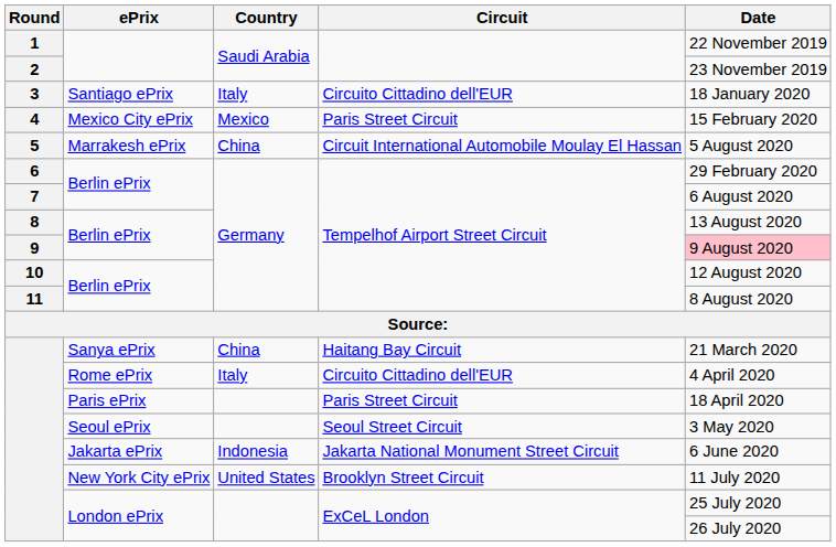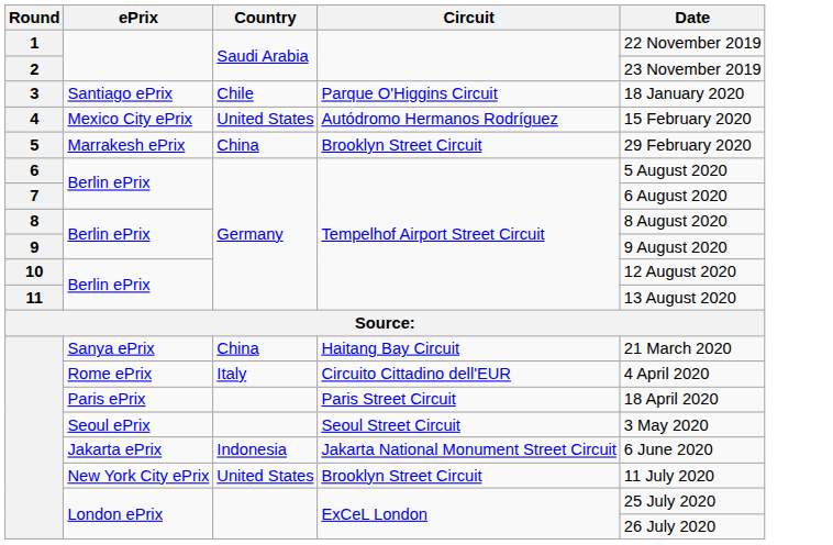 <table class="wikitable" style="font-size: 85%;">
 <tr>
 <th>Round</th>
 <th>ePrix</th>
 <th>Country</th>
 <th>Circuit</th>
 <th>Date</th>
 </tr>
 <tr>
 <th>1</th>
 <td rowspan="2"></td>
 <td rowspan="2"> <a href='#'>Saudi Arabia</a></td>
 <td rowspan="2"></td>
 <td>22 November 2019</td>
 </tr>
 <tr>
 <th>2</th>
 <td nowrap>23 November 2019</td>
 </tr>
 <tr>
 <th>3</th>
 <td><a href='#'>Santiago ePrix</a></td>
-<td> <a href='#'>Italy</a></td>
-<td><a href='#'>Circuito Cittadino dell'EUR</a></td>
+<td> <a href='#'>Chile</a></td>
+<td><a href='#'>Parque O'Higgins Circuit</a></td>
 <td>18 January 2020</td>
 </tr>
 <tr>
 <th>4</th>
 <td><a href='#'>Mexico City ePrix</a></td>
-<td> <a href='#'>Mexico</a></td>
-<td><a href='#'>Paris Street Circuit</a></td>
+<td> <a href='#'>United States</a></td>
+<td><a href='#'>Autódromo Hermanos Rodríguez</a></td>
 <td>15 February 2020</td>
 </tr>
 <tr>
 <th>5</th>
 <td><a href='#'>Marrakesh ePrix</a></td>
 <td> <a href='#'>China</a></td>
-<td nowrap><a href='#'>Circuit International Automobile Moulay El Hassan</a></td>
-<td>5 August 2020</td>
+<td><a href='#'>Brooklyn Street Circuit</a></td>
+<td>29 February 2020</td>
 </tr>
 <tr>
 <th>6</th>
 <td rowspan=2><a href='#'>Berlin ePrix</a></td>
 <td rowspan=6> <a href='#'>Germany</a></td>
 <td rowspan="6"><a href='#'>Tempelhof Airport Street Circuit</a></td>
-<td>29 February 2020</td>
+<td>5 August 2020</td>
 </tr>
 <tr>
 <th>7</th>
 <td>6 August 2020</td>
 </tr>
 <tr>
 <th>8</th>
 <td rowspan=2><a href='#'>Berlin ePrix</a></td>
-<td>13 August 2020</td>
+<td>8 August 2020</td>
 </tr>
 <tr>
 <th>9</th>
-<td style="background: pink;">9 August 2020</td>
+<td>9 August 2020</td>
 </tr>
 <tr>
 <th>10</th>
 <td rowspan=2><a href='#'>Berlin ePrix</a></td>
 <td>12 August 2020</td>
 </tr>
 <tr>
 <th>11</th>
-<td>8 August 2020</td>
+<td>13 August 2020</td>
 </tr>
 <tr>
 <th colspan="5">Source:</th>
 </tr>
 <tr>
 <th rowspan="8"></th>
 <td><a href='#'>Sanya ePrix</a></td>
 <td> <a href='#'>China</a></td>
 <td><a href='#'>Haitang Bay Circuit</a></td>
 <td>21 March 2020</td>
 </tr>
 <tr>
 <td><a href='#'>Rome ePrix</a></td>
 <td> <a href='#'>Italy</a></td>
 <td><a href='#'>Circuito Cittadino dell'EUR</a></td>
 <td>4 April 2020</td>
 </tr>
 <tr>
 <td><a href='#'>Paris ePrix</a></td>
 <td></td>
 <td><a href='#'>Paris Street Circuit</a></td>
 <td>18 April 2020</td>
 </tr>
 <tr>
 <td><a href='#'>Seoul ePrix</a></td>
 <td></td>
 <td><a href='#'>Seoul Street Circuit</a></td>
 <td>3 May 2020</td>
 </tr>
 <tr>
 <td><a href='#'>Jakarta ePrix</a></td>
 <td> <a href='#'>Indonesia</a></td>
 <td><a href='#'>Jakarta National Monument Street Circuit</a></td>
 <td>6 June 2020</td>
 </tr>
 <tr>
 <td nowrap><a href='#'>New York City ePrix</a></td>
 <td> <a href='#'>United States</a></td>
 <td><a href='#'>Brooklyn Street Circuit</a></td>
 <td>11 July 2020</td>
 </tr>
 <tr>
 <td rowspan="2"><a href='#'>London ePrix</a></td>
 <td rowspan="2"></td>
 <td rowspan="2"><a href='#'>ExCeL London</a></td>
 <td>25 July 2020</td>
 </tr>
 <tr>
 <td>26 July 2020</td>
 </tr>
 </table>
